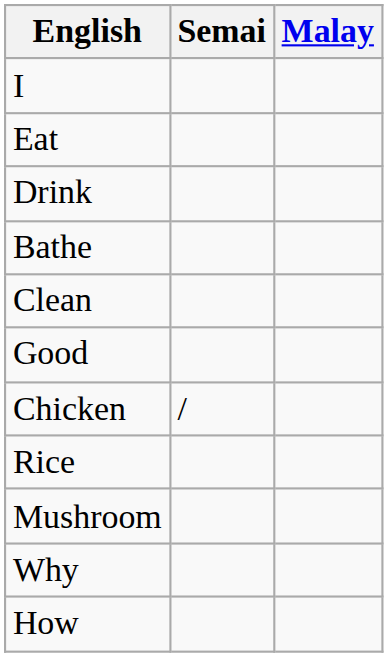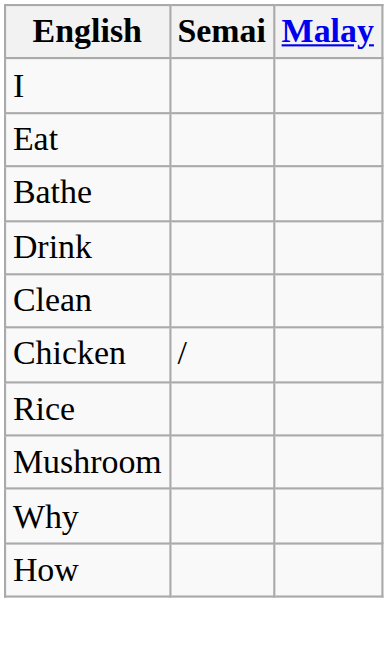 <table class="wikitable">
 <tr>
 <th>English</th>
 <th>Semai</th>
 <th><a href='#'>Malay</a></th>
 </tr>
 <tr>
 <td>I</td>
 <td></td>
 <td></td>
 </tr>
 <tr>
 <td>Eat</td>
 <td></td>
 <td></td>
 </tr>
 <tr>
+<td>Bathe</td>
+<td></td>
+<td></td>
+</tr>
+<tr>
 <td>Drink</td>
 <td></td>
 <td></td>
 </tr>
 <tr>
-<td>Bathe</td>
-<td></td>
-<td></td>
-</tr>
-<tr>
 <td>Clean</td>
-<td></td>
-<td></td>
-</tr>
-<tr>
-<td>Good</td>
 <td></td>
 <td></td>
 </tr>
 <tr>
 <td>Chicken</td>
 <td>/</td>
 <td></td>
 </tr>
 <tr>
 <td>Rice</td>
 <td></td>
 <td></td>
 </tr>
 <tr>
 <td>Mushroom</td>
 <td></td>
 <td></td>
 </tr>
 <tr>
 <td>Why</td>
 <td></td>
 <td></td>
 </tr>
 <tr>
 <td>How</td>
 <td></td>
 <td></td>
 </tr>
 </table>
